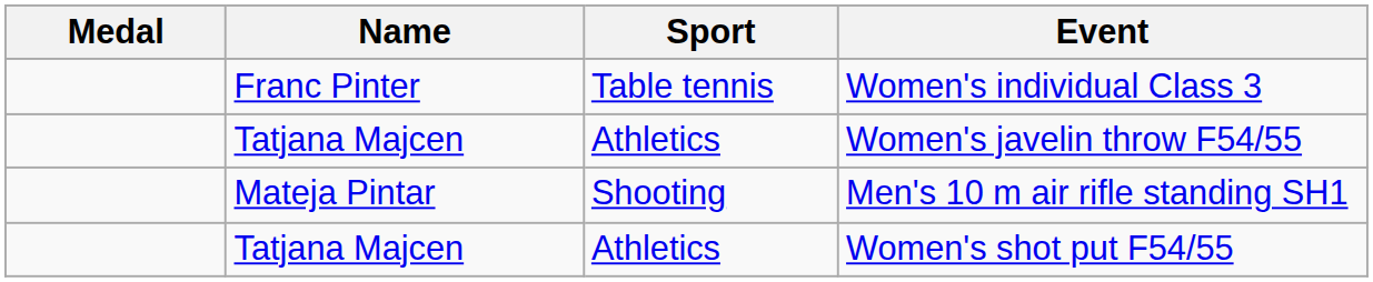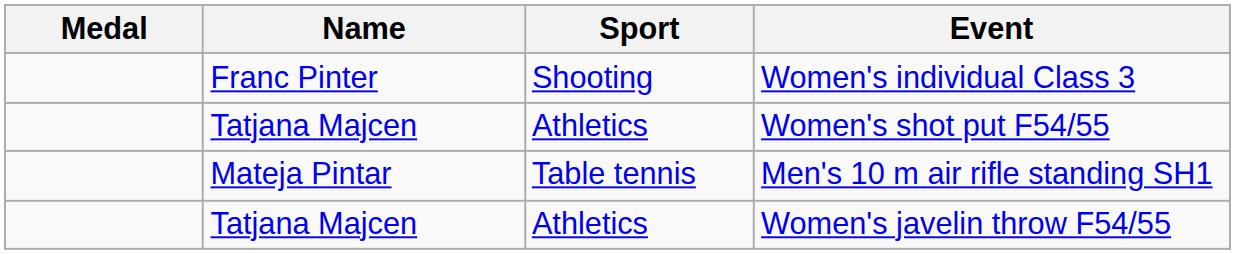 <table class="wikitable">
 <tr>
 <th style="width:6em">Medal</th>
 <th style="width:10em">Name</th>
 <th style="width:7em">Sport</th>
 <th style="width:15em">Event</th>
 </tr>
 <tr>
 <td></td>
 <td><a href='#'>Franc Pinter</a></td>
+<td><a href='#'>Shooting</a></td>
+<td><a href='#'>Women's individual Class 3</a></td>
+</tr>
+<tr>
+<td></td>
+<td><a href='#'>Tatjana Majcen</a></td>
+<td><a href='#'>Athletics</a></td>
+<td><a href='#'>Women's shot put F54/55</a></td>
+</tr>
+<tr>
+<td></td>
+<td><a href='#'>Mateja Pintar</a></td>
 <td><a href='#'>Table tennis</a></td>
-<td><a href='#'>Women's individual Class 3</a></td>
+<td><a href='#'>Men's 10 m air rifle standing SH1</a></td>
 </tr>
 <tr>
 <td></td>
 <td><a href='#'>Tatjana Majcen</a></td>
 <td><a href='#'>Athletics</a></td>
 <td><a href='#'>Women's javelin throw F54/55</a></td>
 </tr>
-<tr>
-<td></td>
-<td><a href='#'>Mateja Pintar</a></td>
-<td><a href='#'>Shooting</a></td>
-<td><a href='#'>Men's 10 m air rifle standing SH1</a></td>
-</tr>
-<tr>
-<td></td>
-<td><a href='#'>Tatjana Majcen</a></td>
-<td><a href='#'>Athletics</a></td>
-<td><a href='#'>Women's shot put F54/55</a></td>
-</tr>
 </table>
